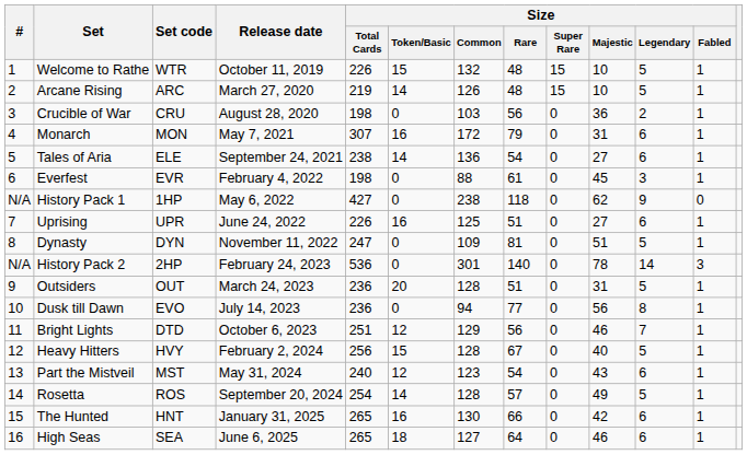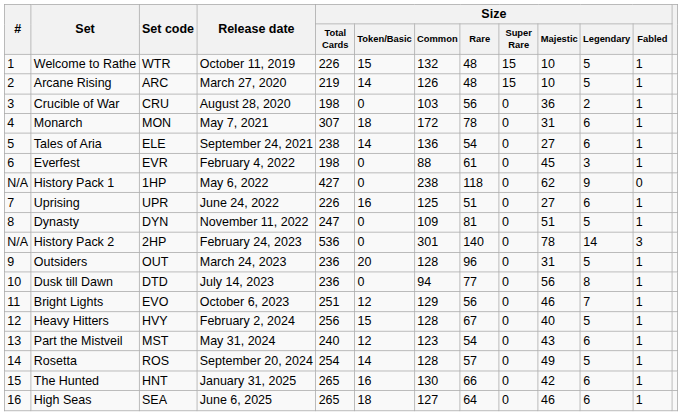 <table class="wikitable">
 <tr>
 <th rowspan="2">#</th>
 <th rowspan="2">Set</th>
 <th rowspan="2">Set code</th>
 <th rowspan="2">Release date</th>
 <th colspan="8">Size</th>
 <th rowspan="2"></th>
 </tr>
 <tr style="font-size:90%;line-height:1.1">
 <th style="width:3em"><small>Total Cards</small></th>
 <th style="width:3em"><small>Token/Basic</small></th>
 <th style="width:3em"><small>Common</small></th>
 <th style="width:3em"><small>Rare</small></th>
 <th style="width:3em"><small>Super Rare</small></th>
 <th style="width:3em"><small>Majestic</small></th>
 <th style="width:3em"><small>Legendary</small></th>
 <th style="width:3em"><small>Fabled</small></th>
 </tr>
 <tr>
 <td>1</td>
 <td>Welcome to Rathe</td>
 <td>WTR</td>
 <td>October 11, 2019</td>
 <td>226</td>
 <td>15</td>
 <td>132</td>
 <td>48</td>
 <td>15</td>
 <td>10</td>
 <td>5</td>
 <td>1</td>
 <td></td>
 </tr>
 <tr>
 <td>2</td>
 <td>Arcane Rising</td>
 <td>ARC</td>
 <td>March 27, 2020</td>
 <td>219</td>
 <td>14</td>
 <td>126</td>
 <td>48</td>
 <td>15</td>
 <td>10</td>
 <td>5</td>
 <td>1</td>
 <td></td>
 </tr>
 <tr>
 <td>3</td>
 <td>Crucible of War</td>
 <td>CRU</td>
 <td>August 28, 2020</td>
 <td>198</td>
 <td>0</td>
 <td>103</td>
 <td>56</td>
 <td>0</td>
 <td>36</td>
 <td>2</td>
 <td>1</td>
 <td></td>
 </tr>
 <tr>
 <td>4</td>
 <td>Monarch</td>
 <td>MON</td>
 <td>May 7, 2021</td>
 <td>307</td>
-<td>16</td>
+<td>18</td>
 <td>172</td>
-<td>79</td>
+<td>78</td>
 <td>0</td>
 <td>31</td>
 <td>6</td>
 <td>1</td>
 <td></td>
 </tr>
 <tr>
 <td>5</td>
 <td>Tales of Aria</td>
 <td>ELE</td>
 <td>September 24, 2021</td>
 <td>238</td>
 <td>14</td>
 <td>136</td>
 <td>54</td>
 <td>0</td>
 <td>27</td>
 <td>6</td>
 <td>1</td>
 <td></td>
 </tr>
 <tr>
 <td>6</td>
 <td>Everfest</td>
 <td>EVR</td>
 <td>February 4, 2022</td>
 <td>198</td>
 <td>0</td>
 <td>88</td>
 <td>61</td>
 <td>0</td>
 <td>45</td>
 <td>3</td>
 <td>1</td>
 <td></td>
 </tr>
 <tr>
 <td>N/A</td>
 <td>History Pack 1</td>
 <td>1HP</td>
 <td>May 6, 2022</td>
 <td>427</td>
 <td>0</td>
 <td>238</td>
 <td>118</td>
 <td>0</td>
 <td>62</td>
 <td>9</td>
 <td>0</td>
 <td></td>
 </tr>
 <tr>
 <td>7</td>
 <td>Uprising</td>
 <td>UPR</td>
 <td>June 24, 2022</td>
 <td>226</td>
 <td>16</td>
 <td>125</td>
 <td>51</td>
 <td>0</td>
 <td>27</td>
 <td>6</td>
 <td>1</td>
 <td></td>
 </tr>
 <tr>
 <td>8</td>
 <td>Dynasty</td>
 <td>DYN</td>
 <td>November 11, 2022</td>
 <td>247</td>
 <td>0</td>
 <td>109</td>
 <td>81</td>
 <td>0</td>
 <td>51</td>
 <td>5</td>
 <td>1</td>
 <td></td>
 </tr>
 <tr>
 <td>N/A</td>
 <td>History Pack 2</td>
 <td>2HP</td>
 <td>February 24, 2023</td>
 <td>536</td>
 <td>0</td>
 <td>301</td>
 <td>140</td>
 <td>0</td>
 <td>78</td>
 <td>14</td>
 <td>3</td>
 <td></td>
 </tr>
 <tr>
 <td>9</td>
 <td>Outsiders</td>
 <td>OUT</td>
 <td>March 24, 2023</td>
 <td>236</td>
 <td>20</td>
 <td>128</td>
-<td>51</td>
+<td>96</td>
 <td>0</td>
 <td>31</td>
 <td>5</td>
 <td>1</td>
 <td></td>
 </tr>
 <tr>
 <td>10</td>
 <td>Dusk till Dawn</td>
-<td>EVO</td>
+<td>DTD</td>
 <td>July 14, 2023</td>
 <td>236</td>
 <td>0</td>
 <td>94</td>
 <td>77</td>
 <td>0</td>
 <td>56</td>
 <td>8</td>
 <td>1</td>
 <td></td>
 </tr>
 <tr>
 <td>11</td>
 <td>Bright Lights</td>
-<td>DTD</td>
+<td>EVO</td>
 <td>October 6, 2023</td>
 <td>251</td>
 <td>12</td>
 <td>129</td>
 <td>56</td>
 <td>0</td>
 <td>46</td>
 <td>7</td>
 <td>1</td>
 <td></td>
 </tr>
 <tr>
 <td>12</td>
 <td>Heavy Hitters</td>
 <td>HVY</td>
 <td>February 2, 2024</td>
 <td>256</td>
 <td>15</td>
 <td>128</td>
 <td>67</td>
 <td>0</td>
 <td>40</td>
 <td>5</td>
 <td>1</td>
 <td></td>
 </tr>
 <tr>
 <td>13</td>
 <td>Part the Mistveil</td>
 <td>MST</td>
 <td>May 31, 2024</td>
 <td>240</td>
 <td>12</td>
 <td>123</td>
 <td>54</td>
 <td>0</td>
 <td>43</td>
 <td>6</td>
 <td>1</td>
 <td></td>
 </tr>
 <tr>
 <td>14</td>
 <td>Rosetta</td>
 <td>ROS</td>
 <td>September 20, 2024</td>
 <td>254</td>
 <td>14</td>
 <td>128</td>
 <td>57</td>
 <td>0</td>
 <td>49</td>
 <td>5</td>
 <td>1</td>
 <td></td>
 </tr>
 <tr>
 <td>15</td>
 <td>The Hunted</td>
 <td>HNT</td>
 <td>January 31, 2025</td>
 <td>265</td>
 <td>16</td>
 <td>130</td>
 <td>66</td>
 <td>0</td>
 <td>42</td>
 <td>6</td>
 <td>1</td>
 <td></td>
 </tr>
 <tr>
 <td>16</td>
 <td>High Seas</td>
 <td>SEA</td>
 <td>June 6, 2025</td>
 <td>265</td>
 <td>18</td>
 <td>127</td>
 <td>64</td>
 <td>0</td>
 <td>46</td>
 <td>6</td>
 <td>1</td>
 <td></td>
 </tr>
 </table>
